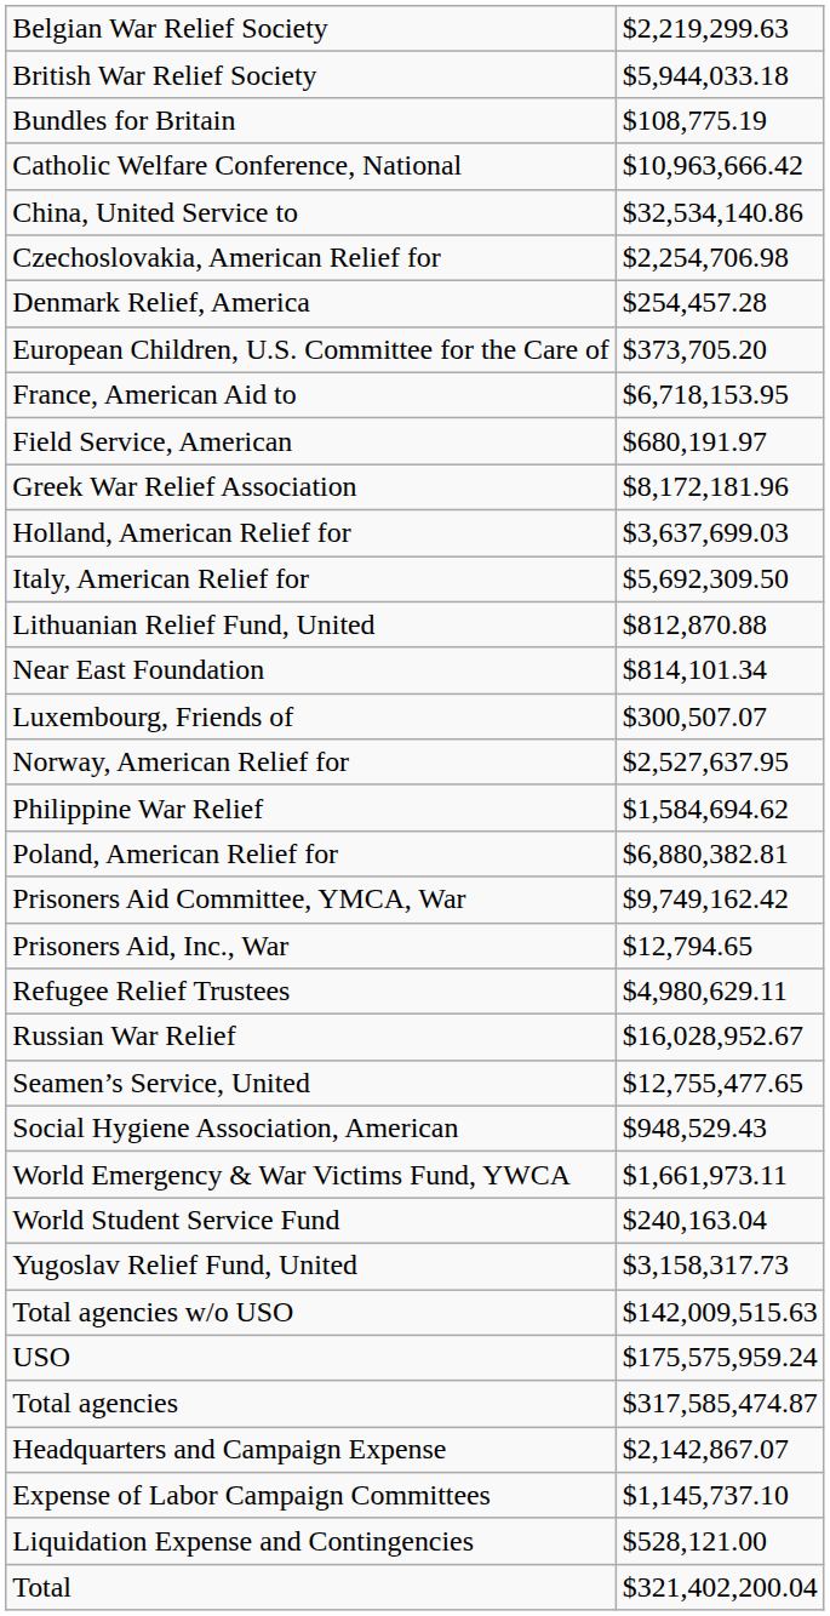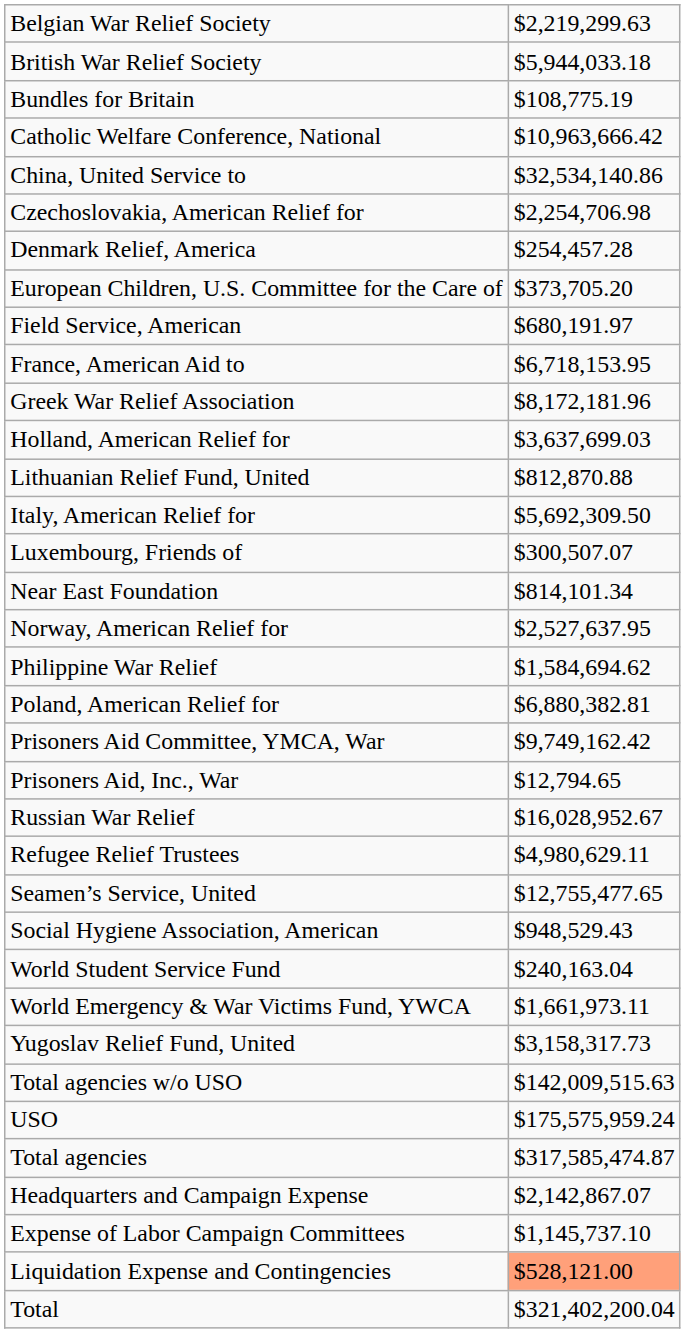 <table class="wikitable sortable">
 <tr>
 <td>Belgian War Relief Society</td>
 <td>$2,219,299.63</td>
 </tr>
 <tr>
 <td>British War Relief Society</td>
 <td>$5,944,033.18</td>
 </tr>
 <tr>
 <td>Bundles for Britain</td>
 <td>$108,775.19</td>
 </tr>
 <tr>
 <td>Catholic Welfare Conference, National</td>
 <td>$10,963,666.42</td>
 </tr>
 <tr>
 <td>China, United Service to</td>
 <td>$32,534,140.86</td>
 </tr>
 <tr>
 <td>Czechoslovakia, American Relief for</td>
 <td>$2,254,706.98</td>
 </tr>
 <tr>
 <td>Denmark Relief, America</td>
 <td>$254,457.28</td>
 </tr>
 <tr>
 <td>European Children, U.S. Committee for the Care of</td>
 <td>$373,705.20</td>
 </tr>
 <tr>
+<td>Field Service, American</td>
+<td>$680,191.97</td>
+</tr>
+<tr>
 <td>France, American Aid to</td>
 <td>$6,718,153.95</td>
-</tr>
-<tr>
-<td>Field Service, American</td>
-<td>$680,191.97</td>
 </tr>
 <tr>
 <td>Greek War Relief Association</td>
 <td>$8,172,181.96</td>
 </tr>
 <tr>
 <td>Holland, American Relief for</td>
 <td>$3,637,699.03</td>
 </tr>
 <tr>
+<td>Lithuanian Relief Fund, United</td>
+<td>$812,870.88</td>
+</tr>
+<tr>
 <td>Italy, American Relief for</td>
 <td>$5,692,309.50</td>
 </tr>
 <tr>
-<td>Lithuanian Relief Fund, United</td>
-<td>$812,870.88</td>
+<td>Luxembourg, Friends of</td>
+<td>$300,507.07</td>
 </tr>
 <tr>
 <td>Near East Foundation</td>
 <td>$814,101.34</td>
-</tr>
-<tr>
-<td>Luxembourg, Friends of</td>
-<td>$300,507.07</td>
 </tr>
 <tr>
 <td>Norway, American Relief for</td>
 <td>$2,527,637.95</td>
 </tr>
 <tr>
 <td>Philippine War Relief</td>
 <td>$1,584,694.62</td>
 </tr>
 <tr>
 <td>Poland, American Relief for</td>
 <td>$6,880,382.81</td>
 </tr>
 <tr>
 <td>Prisoners Aid Committee, YMCA, War</td>
 <td>$9,749,162.42</td>
 </tr>
 <tr>
 <td>Prisoners Aid, Inc., War</td>
 <td>$12,794.65</td>
 </tr>
 <tr>
+<td>Russian War Relief</td>
+<td>$16,028,952.67</td>
+</tr>
+<tr>
 <td>Refugee Relief Trustees</td>
 <td>$4,980,629.11</td>
-</tr>
-<tr>
-<td>Russian War Relief</td>
-<td>$16,028,952.67</td>
 </tr>
 <tr>
 <td>Seamen’s Service, United</td>
 <td>$12,755,477.65</td>
 </tr>
 <tr>
 <td>Social Hygiene Association, American</td>
 <td>$948,529.43</td>
 </tr>
 <tr>
+<td>World Student Service Fund</td>
+<td>$240,163.04</td>
+</tr>
+<tr>
 <td>World Emergency & War Victims Fund, YWCA</td>
 <td>$1,661,973.11</td>
-</tr>
-<tr>
-<td>World Student Service Fund</td>
-<td>$240,163.04</td>
 </tr>
 <tr>
 <td>Yugoslav Relief Fund, United</td>
 <td>$3,158,317.73</td>
 </tr>
 <tr>
 <td>Total agencies w/o USO</td>
 <td>$142,009,515.63</td>
 </tr>
 <tr>
 <td>USO</td>
 <td>$175,575,959.24</td>
 </tr>
 <tr>
 <td>Total agencies</td>
 <td>$317,585,474.87</td>
 </tr>
 <tr>
 <td>Headquarters and Campaign Expense</td>
 <td>$2,142,867.07</td>
 </tr>
 <tr>
 <td>Expense of Labor Campaign Committees</td>
 <td>$1,145,737.10</td>
 </tr>
 <tr>
 <td>Liquidation Expense and Contingencies</td>
-<td>$528,121.00</td>
+<td style="background: lightsalmon;">$528,121.00</td>
 </tr>
 <tr>
 <td>Total</td>
 <td>$321,402,200.04</td>
 </tr>
 </table>
